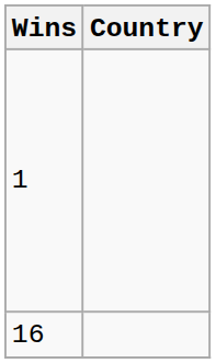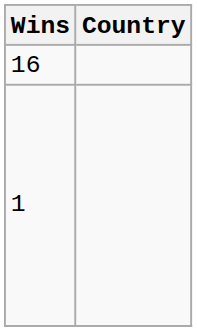 <table class="wikitable">
 <tr>
 <th>Wins</th>
 <th>Country</th>
 </tr>
 <tr>
+<td>16</td>
+<td></td>
+</tr>
+<tr>
 <td>1</td>
 <td><br><br><br><br><br><br><br><br></td>
 </tr>
 <tr>
-<td>16</td>
-<td></td>
-</tr>
-<tr>
 </tr>
 </table>
